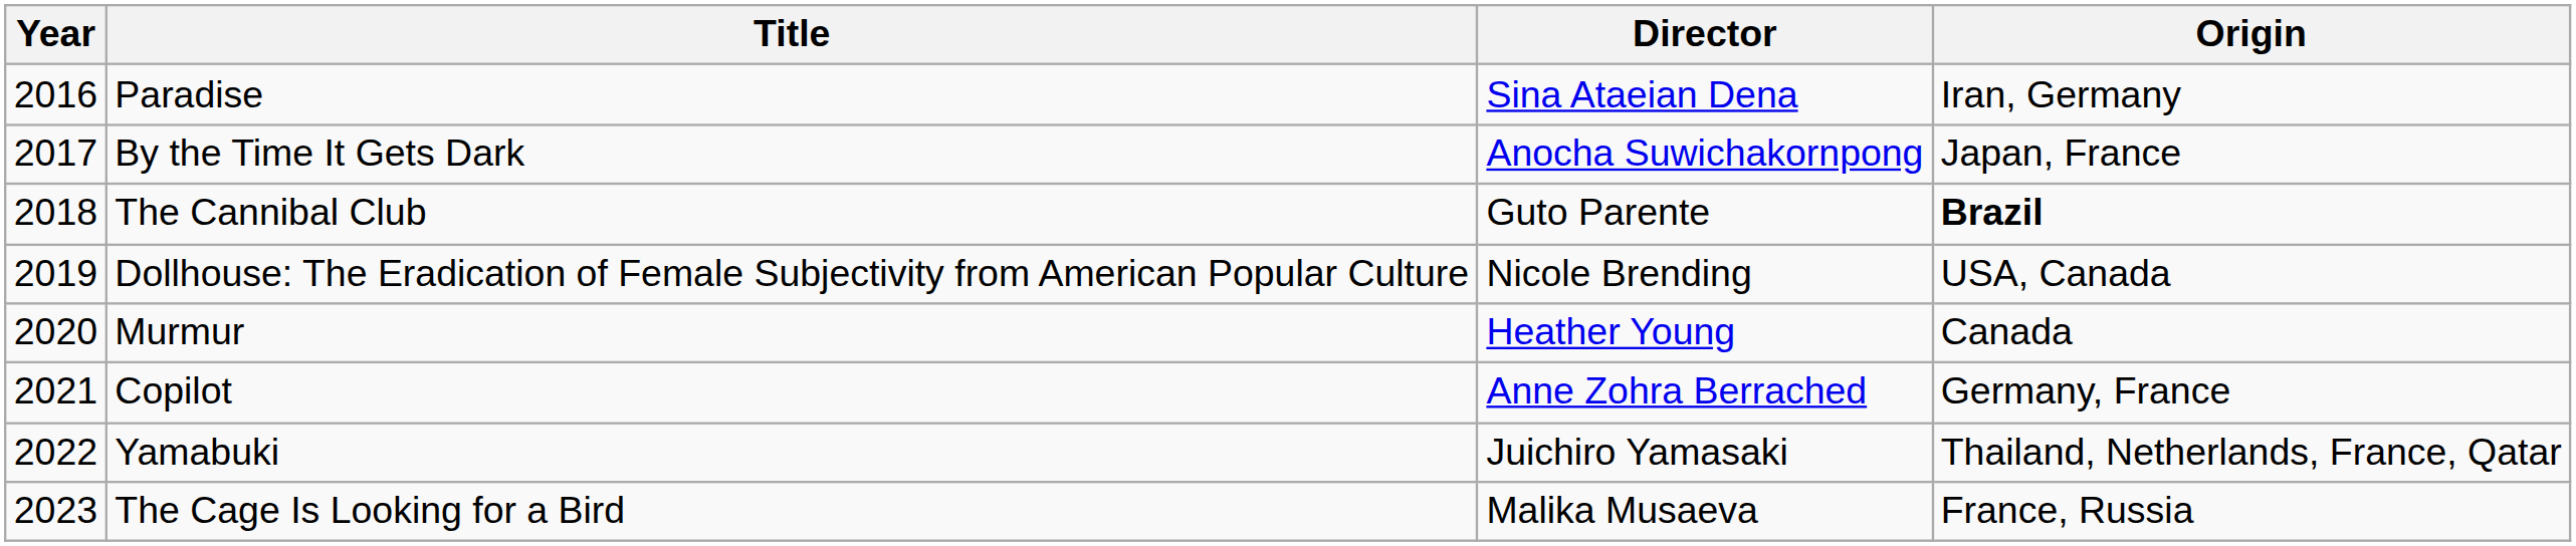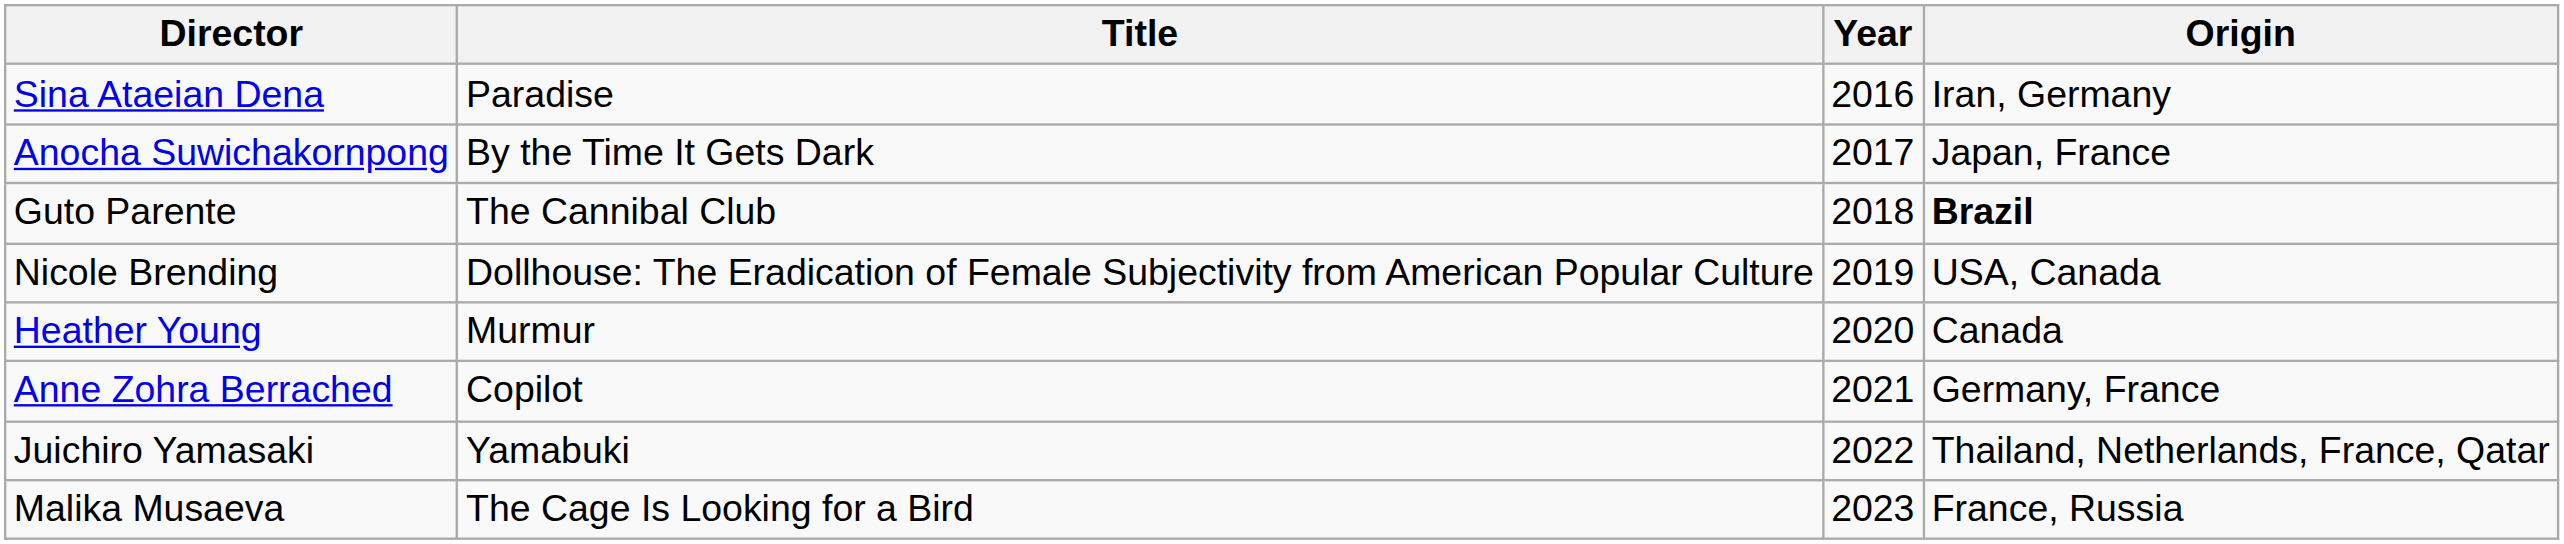 <table class="wikitable">
 <tr>
+<th>Director</th>
+<th>Title</th>
 <th>Year</th>
-<th>Title</th>
-<th>Director</th>
 <th>Origin</th>
 </tr>
 <tr>
+<td><a href='#'>Sina Ataeian Dena</a></td>
+<td>Paradise</td>
 <td>2016</td>
-<td>Paradise</td>
-<td><a href='#'>Sina Ataeian Dena</a></td>
 <td>Iran, Germany</td>
 </tr>
 <tr>
+<td><a href='#'>Anocha Suwichakornpong</a></td>
+<td>By the Time It Gets Dark</td>
 <td>2017</td>
-<td>By the Time It Gets Dark</td>
-<td><a href='#'>Anocha Suwichakornpong</a></td>
 <td>Japan, France</td>
 </tr>
 <tr>
+<td>Guto Parente</td>
+<td>The Cannibal Club</td>
 <td>2018</td>
-<td>The Cannibal Club</td>
-<td>Guto Parente</td>
 <td><strong>Brazil</strong></td>
 </tr>
 <tr>
+<td>Nicole Brending</td>
+<td>Dollhouse: The Eradication of Female Subjectivity from American Popular Culture</td>
 <td>2019</td>
-<td>Dollhouse: The Eradication of Female Subjectivity from American Popular Culture</td>
-<td>Nicole Brending</td>
 <td>USA, Canada</td>
 </tr>
 <tr>
+<td><a href='#'>Heather Young</a></td>
+<td>Murmur</td>
 <td>2020</td>
-<td>Murmur</td>
-<td><a href='#'>Heather Young</a></td>
 <td>Canada</td>
 </tr>
 <tr>
+<td><a href='#'>Anne Zohra Berrached</a></td>
+<td>Copilot</td>
 <td>2021</td>
-<td>Copilot</td>
-<td><a href='#'>Anne Zohra Berrached</a></td>
 <td>Germany, France</td>
 </tr>
 <tr>
+<td>Juichiro Yamasaki</td>
+<td>Yamabuki</td>
 <td>2022</td>
-<td>Yamabuki</td>
-<td>Juichiro Yamasaki</td>
 <td>Thailand, Netherlands, France, Qatar</td>
 </tr>
 <tr>
+<td>Malika Musaeva</td>
+<td>The Cage Is Looking for a Bird</td>
 <td>2023</td>
-<td>The Cage Is Looking for a Bird</td>
-<td>Malika Musaeva</td>
 <td>France, Russia</td>
 </tr>
 </table>
